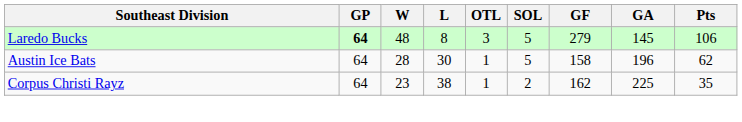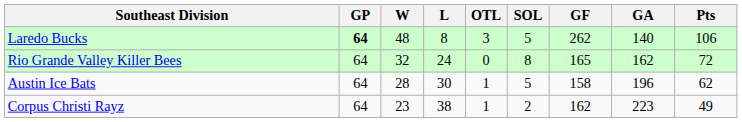 <table class="wikitable">
 <tr>
 <th width="40%" bgcolor="#e0e0e0">Southeast Division</th>
 <th width="5%" bgcolor="#e0e0e0">GP</th>
 <th width="5%" bgcolor="#e0e0e0">W</th>
 <th width="5%" bgcolor="#e0e0e0">L</th>
 <th width="5%" bgcolor="#e0e0e0">OTL</th>
 <th width="5%" bgcolor="#e0e0e0">SOL</th>
 <th width="7.5%" bgcolor="#e0e0e0">GF</th>
 <th width="7.5%" bgcolor="#e0e0e0">GA</th>
 <th width="7.5%" bgcolor="#e0e0e0">Pts</th>
 </tr>
 <tr align="center" bgcolor="#CCFFCC">
 <td align="left"><a href='#'>Laredo Bucks</a></td>
 <td><strong>64</strong></td>
 <td>48</td>
 <td>8</td>
 <td>3</td>
 <td>5</td>
-<td>279</td>
-<td>145</td>
+<td>262</td>
+<td>140</td>
 <td>106</td>
+</tr>
+<tr align="center" bgcolor="#CCFFCC">
+<td align="left"><a href='#'>Rio Grande Valley Killer Bees</a></td>
+<td>64</td>
+<td>32</td>
+<td>24</td>
+<td>0</td>
+<td>8</td>
+<td>165</td>
+<td>162</td>
+<td>72</td>
 </tr>
 <tr align="center">
 <td align="left"><a href='#'>Austin Ice Bats</a></td>
 <td>64</td>
 <td>28</td>
 <td>30</td>
 <td>1</td>
 <td>5</td>
 <td>158</td>
 <td>196</td>
 <td>62</td>
 </tr>
 <tr align="center">
 <td align="left"><a href='#'>Corpus Christi Rayz</a></td>
 <td>64</td>
 <td>23</td>
 <td>38</td>
 <td>1</td>
 <td>2</td>
 <td>162</td>
-<td>225</td>
-<td>35</td>
+<td>223</td>
+<td>49</td>
 </tr>
 </table>
